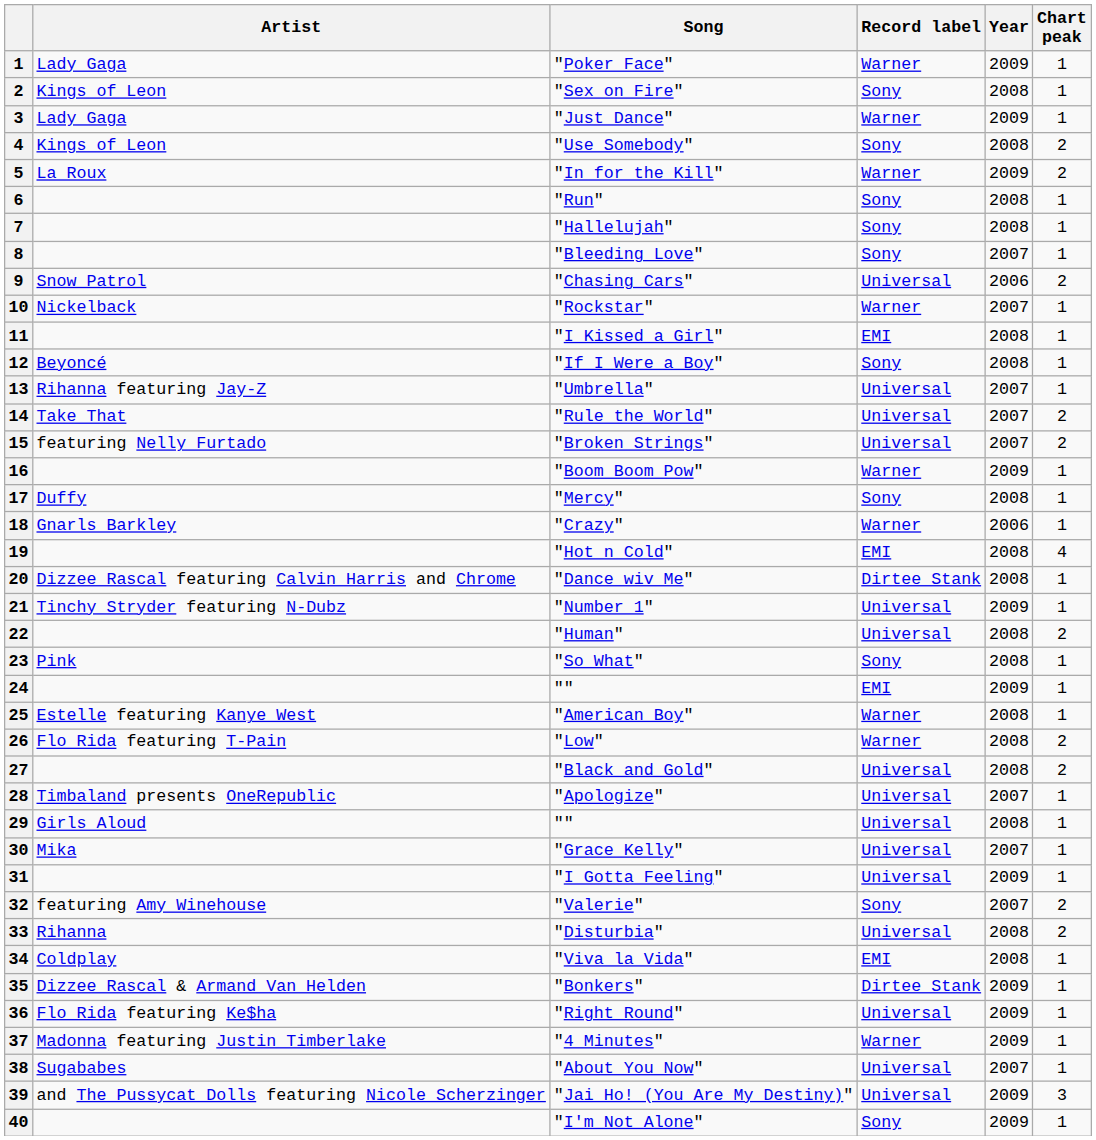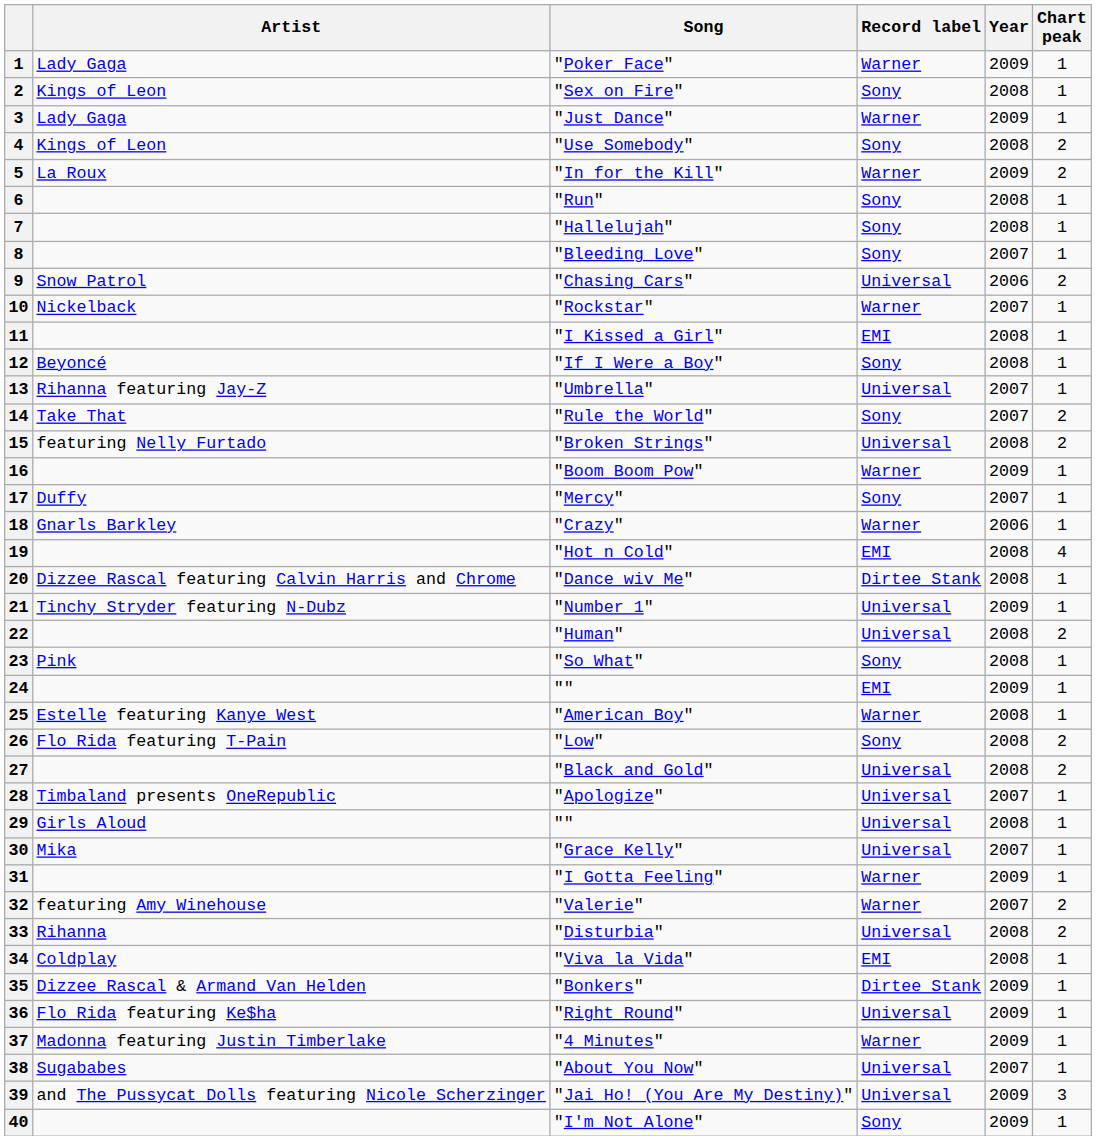 <table class="wikitable plainrowheaders sortable">
 <tr>
 <th scope=col></th>
 <th scope=col>Artist</th>
 <th scope=col>Song</th>
 <th scope=col>Record label</th>
 <th scope=col>Year</th>
 <th scope=col>Chart<br>peak</th>
 </tr>
 <tr>
 <th scope=row style="text-align:center;">1</th>
 <td><a href='#'>Lady Gaga</a></td>
 <td>"<a href='#'>Poker Face</a>"</td>
 <td><a href='#'>Warner</a></td>
 <td align=center>2009</td>
 <td align=center>1</td>
 </tr>
 <tr>
 <th scope=row style="text-align:center;">2</th>
 <td><a href='#'>Kings of Leon</a></td>
 <td>"<a href='#'>Sex on Fire</a>"</td>
 <td><a href='#'>Sony</a></td>
 <td align=center>2008</td>
 <td align=center>1</td>
 </tr>
 <tr>
 <th scope=row style="text-align:center;">3</th>
 <td><a href='#'>Lady Gaga</a></td>
 <td>"<a href='#'>Just Dance</a>"</td>
 <td><a href='#'>Warner</a></td>
 <td align=center>2009</td>
 <td align=center>1</td>
 </tr>
 <tr>
 <th scope=row style="text-align:center;">4</th>
 <td><a href='#'>Kings of Leon</a></td>
 <td>"<a href='#'>Use Somebody</a>"</td>
 <td><a href='#'>Sony</a></td>
 <td align=center>2008</td>
 <td align=center>2</td>
 </tr>
 <tr>
 <th scope=row style="text-align:center;">5</th>
 <td><a href='#'>La Roux</a></td>
 <td>"<a href='#'>In for the Kill</a>"</td>
 <td><a href='#'>Warner</a></td>
 <td align=center>2009</td>
 <td align=center>2</td>
 </tr>
 <tr>
 <th scope=row style="text-align:center;">6</th>
 <td></td>
 <td>"<a href='#'>Run</a>"</td>
 <td><a href='#'>Sony</a></td>
 <td align=center>2008</td>
 <td align=center>1</td>
 </tr>
 <tr>
 <th scope=row style="text-align:center;">7</th>
 <td></td>
 <td>"<a href='#'>Hallelujah</a>"</td>
 <td><a href='#'>Sony</a></td>
 <td align=center>2008</td>
 <td align=center>1</td>
 </tr>
 <tr>
 <th scope=row style="text-align:center;">8</th>
 <td></td>
 <td>"<a href='#'>Bleeding Love</a>"</td>
 <td><a href='#'>Sony</a></td>
 <td align=center>2007</td>
 <td align=center>1</td>
 </tr>
 <tr>
 <th scope=row style="text-align:center;">9</th>
 <td><a href='#'>Snow Patrol</a></td>
 <td>"<a href='#'>Chasing Cars</a>"</td>
 <td><a href='#'>Universal</a></td>
 <td align=center>2006</td>
 <td align=center>2</td>
 </tr>
 <tr>
 <th scope=row style="text-align:center;">10</th>
 <td><a href='#'>Nickelback</a></td>
 <td>"<a href='#'>Rockstar</a>"</td>
 <td><a href='#'>Warner</a></td>
 <td align=center>2007</td>
 <td align=center>1</td>
 </tr>
 <tr>
 <th scope=row style="text-align:center;">11</th>
 <td></td>
 <td>"<a href='#'>I Kissed a Girl</a>"</td>
 <td><a href='#'>EMI</a></td>
 <td align=center>2008</td>
 <td align=center>1</td>
 </tr>
 <tr>
 <th scope=row style="text-align:center;">12</th>
 <td><a href='#'>Beyoncé</a></td>
 <td>"<a href='#'>If I Were a Boy</a>"</td>
 <td><a href='#'>Sony</a></td>
 <td align=center>2008</td>
 <td align=center>1</td>
 </tr>
 <tr>
 <th scope=row style="text-align:center;">13</th>
 <td><a href='#'>Rihanna</a> featuring <a href='#'>Jay-Z</a></td>
 <td>"<a href='#'>Umbrella</a>"</td>
 <td><a href='#'>Universal</a></td>
 <td align=center>2007</td>
 <td align=center>1</td>
 </tr>
 <tr>
 <th scope=row style="text-align:center;">14</th>
 <td><a href='#'>Take That</a></td>
 <td>"<a href='#'>Rule the World</a>"</td>
-<td><a href='#'>Universal</a></td>
+<td><a href='#'>Sony</a></td>
 <td align=center>2007</td>
 <td align=center>2</td>
 </tr>
 <tr>
 <th scope=row style="text-align:center;">15</th>
 <td> featuring <a href='#'>Nelly Furtado</a></td>
 <td>"<a href='#'>Broken Strings</a>"</td>
 <td><a href='#'>Universal</a></td>
-<td align=center>2007</td>
+<td align=center>2008</td>
 <td align=center>2</td>
 </tr>
 <tr>
 <th scope=row style="text-align:center;">16</th>
 <td></td>
 <td>"<a href='#'>Boom Boom Pow</a>"</td>
 <td><a href='#'>Warner</a></td>
 <td align=center>2009</td>
 <td align=center>1</td>
 </tr>
 <tr>
 <th scope=row style="text-align:center;">17</th>
 <td><a href='#'>Duffy</a></td>
 <td>"<a href='#'>Mercy</a>"</td>
 <td><a href='#'>Sony</a></td>
-<td align=center>2008</td>
+<td align=center>2007</td>
 <td align=center>1</td>
 </tr>
 <tr>
 <th scope=row style="text-align:center;">18</th>
 <td><a href='#'>Gnarls Barkley</a></td>
 <td>"<a href='#'>Crazy</a>"</td>
 <td><a href='#'>Warner</a></td>
 <td align=center>2006</td>
 <td align=center>1</td>
 </tr>
 <tr>
 <th scope=row style="text-align:center;">19</th>
 <td></td>
 <td>"<a href='#'>Hot n Cold</a>"</td>
 <td><a href='#'>EMI</a></td>
 <td align=center>2008</td>
 <td align=center>4</td>
 </tr>
 <tr>
 <th scope=row style="text-align:center;">20</th>
 <td><a href='#'>Dizzee Rascal</a> featuring <a href='#'>Calvin Harris</a> and <a href='#'>Chrome</a></td>
 <td>"<a href='#'>Dance wiv Me</a>"</td>
 <td><a href='#'>Dirtee Stank</a></td>
 <td align=center>2008</td>
 <td align=center>1</td>
 </tr>
 <tr>
 <th scope=row style="text-align:center;">21</th>
 <td><a href='#'>Tinchy Stryder</a> featuring <a href='#'>N-Dubz</a></td>
 <td>"<a href='#'>Number 1</a>"</td>
 <td><a href='#'>Universal</a></td>
 <td align=center>2009</td>
 <td align=center>1</td>
 </tr>
 <tr>
 <th scope=row style="text-align:center;">22</th>
 <td></td>
 <td>"<a href='#'>Human</a>"</td>
 <td><a href='#'>Universal</a></td>
 <td align=center>2008</td>
 <td align=center>2</td>
 </tr>
 <tr>
 <th scope=row style="text-align:center;">23</th>
 <td><a href='#'>Pink</a></td>
 <td>"<a href='#'>So What</a>"</td>
 <td><a href='#'>Sony</a></td>
 <td align=center>2008</td>
 <td align=center>1</td>
 </tr>
 <tr>
 <th scope=row style="text-align:center;">24</th>
 <td></td>
 <td>""</td>
 <td><a href='#'>EMI</a></td>
 <td align=center>2009</td>
 <td align=center>1</td>
 </tr>
 <tr>
 <th scope=row style="text-align:center;">25</th>
 <td><a href='#'>Estelle</a> featuring <a href='#'>Kanye West</a></td>
 <td>"<a href='#'>American Boy</a>"</td>
 <td><a href='#'>Warner</a></td>
 <td align=center>2008</td>
 <td align=center>1</td>
 </tr>
 <tr>
 <th scope=row style="text-align:center;">26</th>
 <td><a href='#'>Flo Rida</a> featuring <a href='#'>T-Pain</a></td>
 <td>"<a href='#'>Low</a>"</td>
-<td><a href='#'>Warner</a></td>
+<td><a href='#'>Sony</a></td>
 <td align=center>2008</td>
 <td align=center>2</td>
 </tr>
 <tr>
 <th scope=row style="text-align:center;">27</th>
 <td></td>
 <td>"<a href='#'>Black and Gold</a>"</td>
 <td><a href='#'>Universal</a></td>
 <td align=center>2008</td>
 <td align=center>2</td>
 </tr>
 <tr>
 <th scope=row style="text-align:center;">28</th>
 <td><a href='#'>Timbaland</a> presents <a href='#'>OneRepublic</a></td>
 <td>"<a href='#'>Apologize</a>"</td>
 <td><a href='#'>Universal</a></td>
 <td align=center>2007</td>
 <td align=center>1</td>
 </tr>
 <tr>
 <th scope=row style="text-align:center;">29</th>
 <td><a href='#'>Girls Aloud</a></td>
 <td>""</td>
 <td><a href='#'>Universal</a></td>
 <td align=center>2008</td>
 <td align=center>1</td>
 </tr>
 <tr>
 <th scope=row style="text-align:center;">30</th>
 <td><a href='#'>Mika</a></td>
 <td>"<a href='#'>Grace Kelly</a>"</td>
 <td><a href='#'>Universal</a></td>
 <td align=center>2007</td>
 <td align=center>1</td>
 </tr>
 <tr>
 <th scope=row style="text-align:center;">31</th>
 <td></td>
 <td>"<a href='#'>I Gotta Feeling</a>"</td>
-<td><a href='#'>Universal</a></td>
+<td><a href='#'>Warner</a></td>
 <td align=center>2009</td>
 <td align=center>1</td>
 </tr>
 <tr>
 <th scope=row style="text-align:center;">32</th>
 <td> featuring <a href='#'>Amy Winehouse</a></td>
 <td>"<a href='#'>Valerie</a>"</td>
-<td><a href='#'>Sony</a></td>
+<td><a href='#'>Warner</a></td>
 <td align=center>2007</td>
 <td align=center>2</td>
 </tr>
 <tr>
 <th scope=row style="text-align:center;">33</th>
 <td><a href='#'>Rihanna</a></td>
 <td>"<a href='#'>Disturbia</a>"</td>
 <td><a href='#'>Universal</a></td>
 <td align=center>2008</td>
 <td align=center>2</td>
 </tr>
 <tr>
 <th scope=row style="text-align:center;">34</th>
 <td><a href='#'>Coldplay</a></td>
 <td>"<a href='#'>Viva la Vida</a>"</td>
 <td><a href='#'>EMI</a></td>
 <td align=center>2008</td>
 <td align=center>1</td>
 </tr>
 <tr>
 <th scope=row style="text-align:center;">35</th>
 <td><a href='#'>Dizzee Rascal</a> & <a href='#'>Armand Van Helden</a></td>
 <td>"<a href='#'>Bonkers</a>"</td>
 <td><a href='#'>Dirtee Stank</a></td>
 <td align=center>2009</td>
 <td align=center>1</td>
 </tr>
 <tr>
 <th scope=row style="text-align:center;">36</th>
 <td><a href='#'>Flo Rida</a> featuring <a href='#'>Ke$ha</a></td>
 <td>"<a href='#'>Right Round</a>"</td>
 <td><a href='#'>Universal</a></td>
 <td align=center>2009</td>
 <td align=center>1</td>
 </tr>
 <tr>
 <th scope=row style="text-align:center;">37</th>
 <td><a href='#'>Madonna</a> featuring <a href='#'>Justin Timberlake</a></td>
 <td>"<a href='#'>4 Minutes</a>"</td>
 <td><a href='#'>Warner</a></td>
 <td align=center>2009</td>
 <td align=center>1</td>
 </tr>
 <tr>
 <th scope=row style="text-align:center;">38</th>
 <td><a href='#'>Sugababes</a></td>
 <td>"<a href='#'>About You Now</a>"</td>
 <td><a href='#'>Universal</a></td>
 <td align=center>2007</td>
 <td align=center>1</td>
 </tr>
 <tr>
 <th scope=row style="text-align:center;">39</th>
 <td> and <a href='#'>The Pussycat Dolls</a> featuring <a href='#'>Nicole Scherzinger</a></td>
 <td>"<a href='#'>Jai Ho! (You Are My Destiny)</a>"</td>
 <td><a href='#'>Universal</a></td>
 <td align=center>2009</td>
 <td align=center>3</td>
 </tr>
 <tr>
 <th scope=row style="text-align:center;">40</th>
 <td></td>
 <td>"<a href='#'>I'm Not Alone</a>"</td>
 <td><a href='#'>Sony</a></td>
 <td align=center>2009</td>
 <td align=center>1</td>
 </tr>
 </table>
